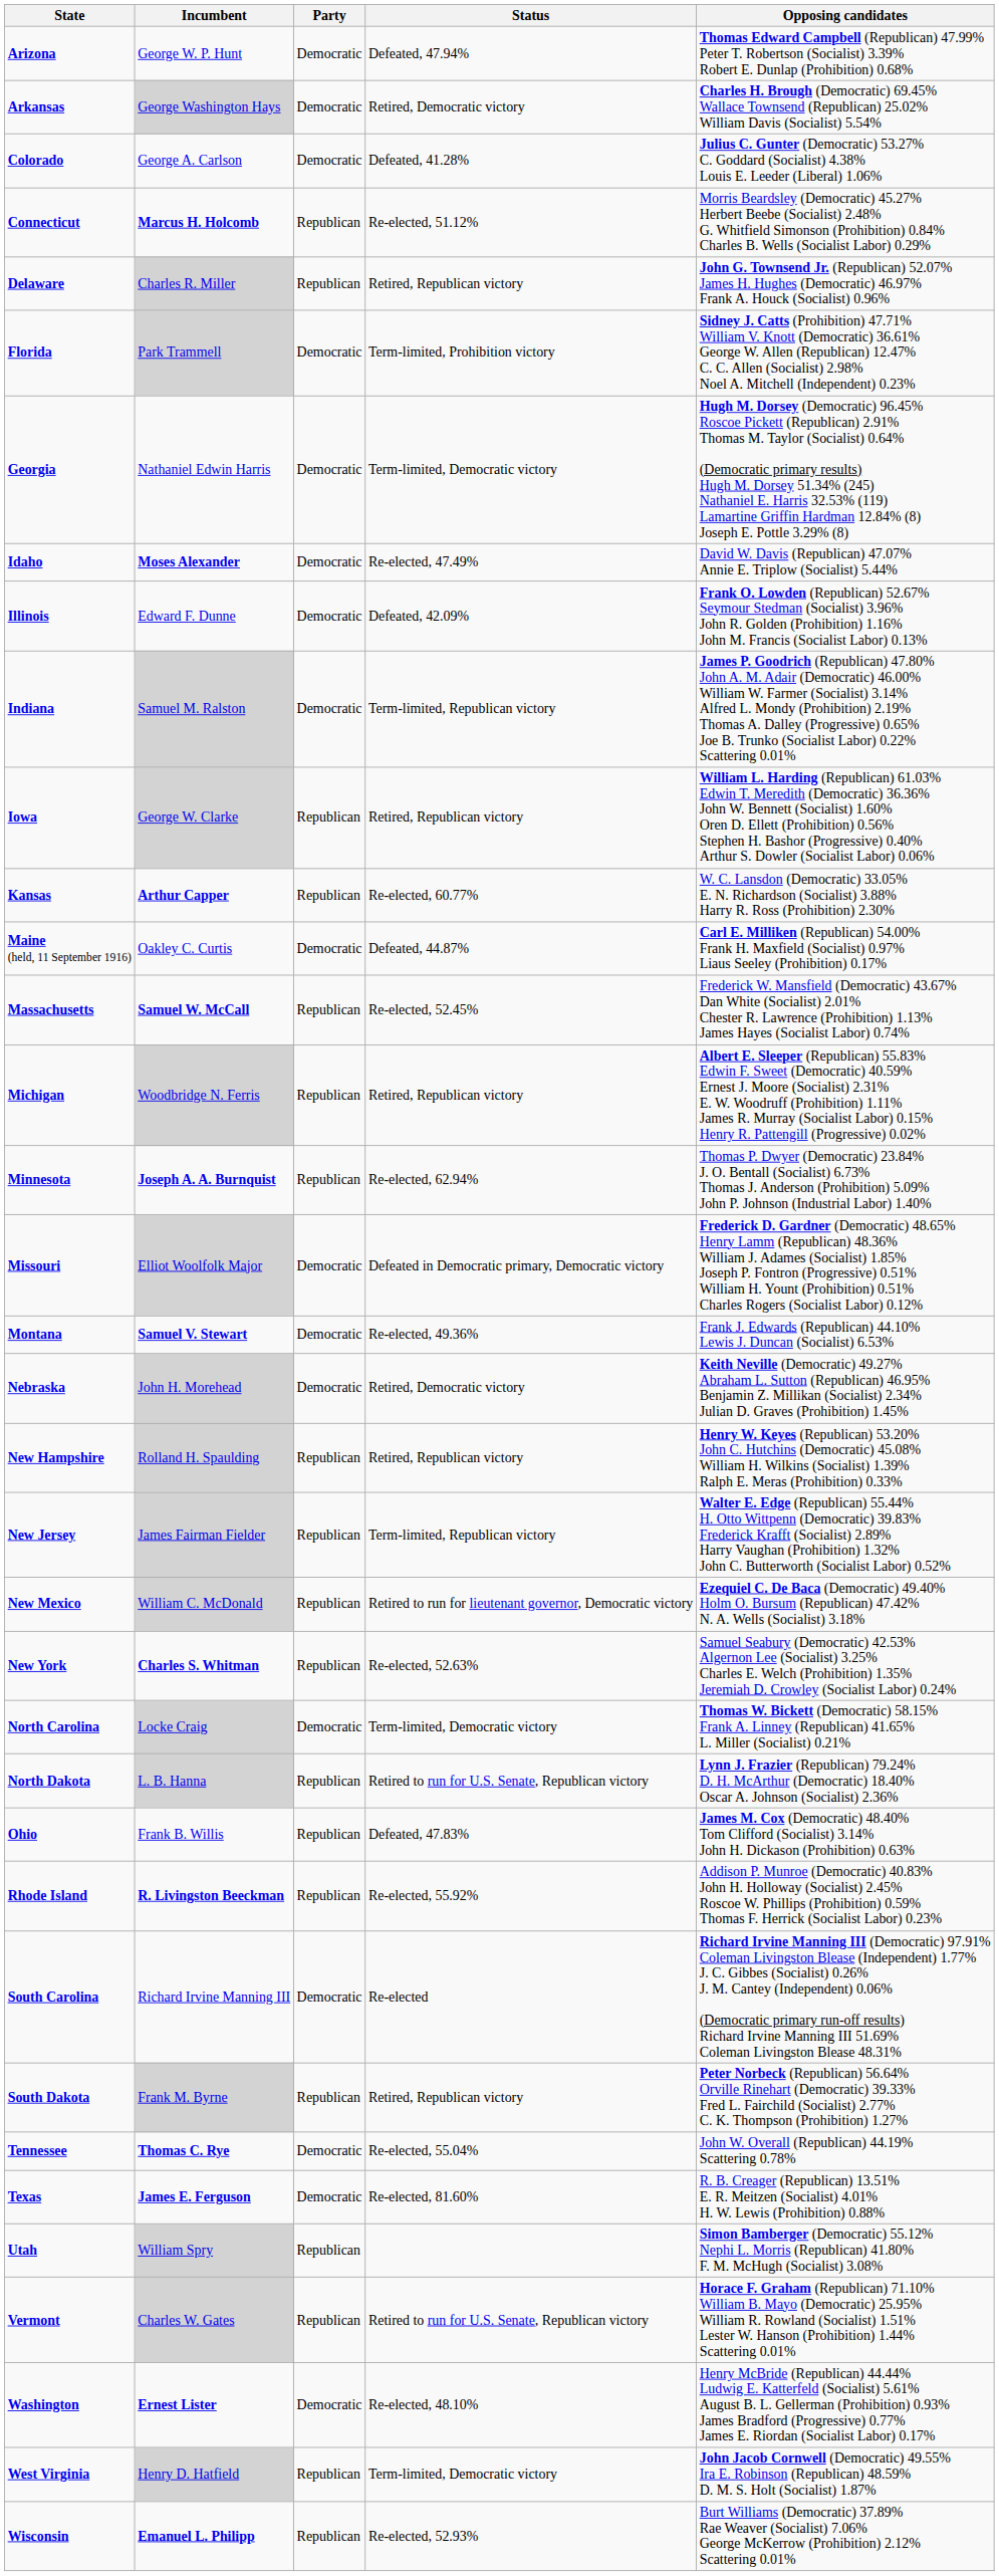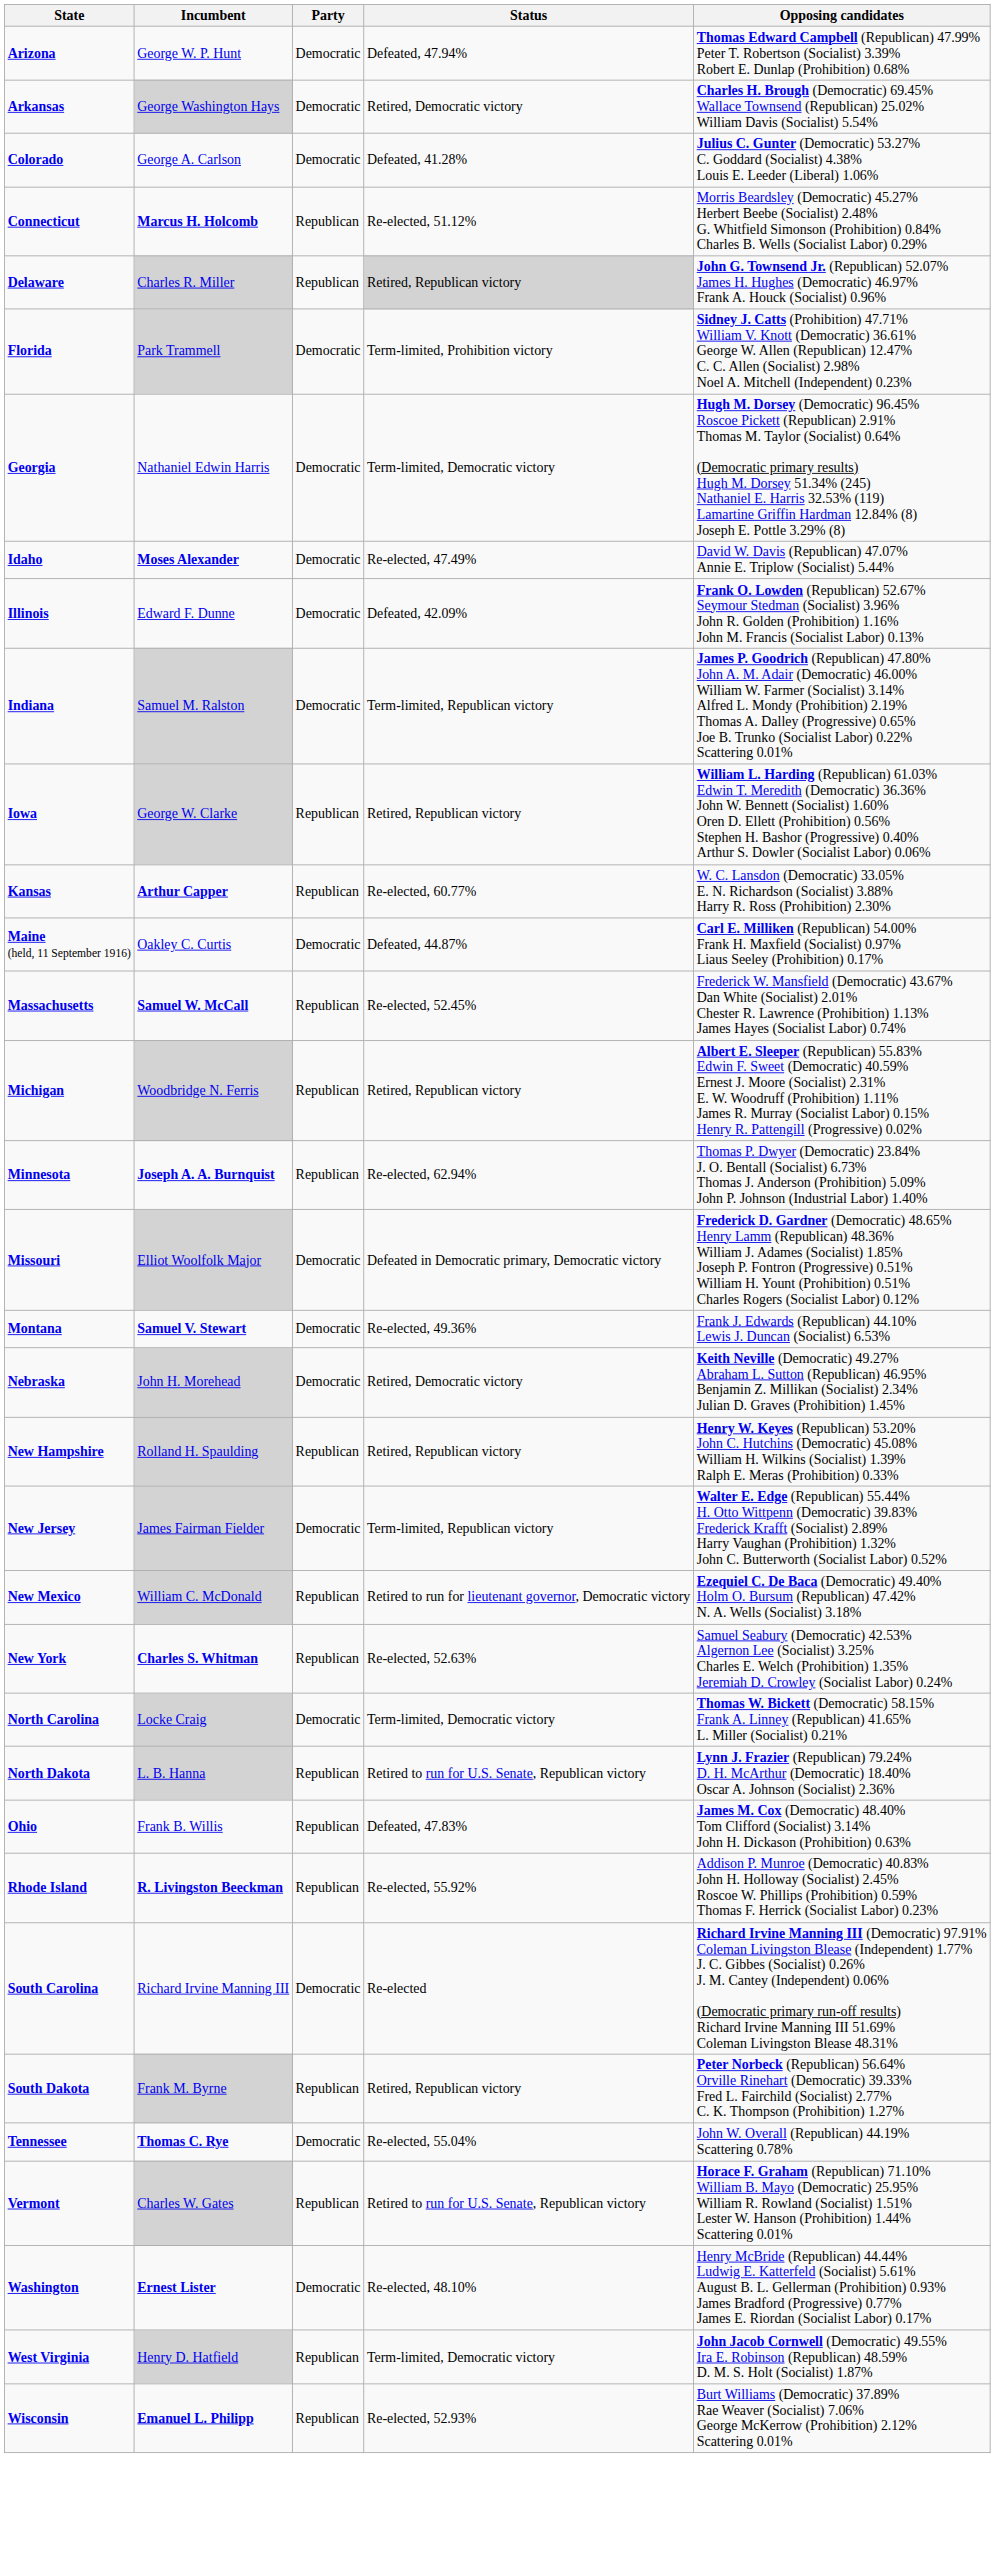 <table class="wikitable">
 <tr>
 <th>State</th>
 <th>Incumbent</th>
 <th>Party</th>
 <th>Status</th>
 <th>Opposing candidates</th>
 </tr>
 <tr>
 <td><strong><a href='#'>Arizona</a></strong></td>
 <td><a href='#'>George W. P. Hunt</a></td>
 <td>Democratic</td>
 <td>Defeated, 47.94%</td>
 <td><strong><a href='#'>Thomas Edward Campbell</a></strong> (Republican) 47.99%<br>Peter T. Robertson (Socialist) 3.39%<br>Robert E. Dunlap (Prohibition) 0.68%<br></td>
 </tr>
 <tr>
 <td><strong><a href='#'>Arkansas</a></strong></td>
 <td bgcolor="lightgrey"><a href='#'>George Washington Hays</a></td>
 <td>Democratic</td>
 <td>Retired, Democratic victory</td>
 <td><strong><a href='#'>Charles H. Brough</a></strong> (Democratic) 69.45%<br><a href='#'>Wallace Townsend</a> (Republican) 25.02%<br>William Davis (Socialist) 5.54%<br></td>
 </tr>
 <tr>
 <td><strong><a href='#'>Colorado</a></strong></td>
 <td><a href='#'>George A. Carlson</a></td>
 <td>Democratic</td>
 <td>Defeated, 41.28%</td>
 <td><strong><a href='#'>Julius C. Gunter</a></strong> (Democratic) 53.27%<br>C. Goddard (Socialist) 4.38%<br>Louis E. Leeder (Liberal) 1.06%<br></td>
 </tr>
 <tr>
 <td><strong><a href='#'>Connecticut</a></strong></td>
 <td><strong><a href='#'>Marcus H. Holcomb</a></strong></td>
 <td>Republican</td>
 <td>Re-elected, 51.12%</td>
 <td><a href='#'>Morris Beardsley</a> (Democratic) 45.27%<br>Herbert Beebe (Socialist) 2.48%<br>G. Whitfield Simonson (Prohibition) 0.84%<br>Charles B. Wells (Socialist Labor) 0.29%<br></td>
 </tr>
 <tr>
 <td><strong><a href='#'>Delaware</a></strong></td>
 <td bgcolor="lightgrey"><a href='#'>Charles R. Miller</a></td>
 <td>Republican</td>
-<td>Retired, Republican victory</td>
+<td style="background: lightgrey;">Retired, Republican victory</td>
 <td><strong><a href='#'>John G. Townsend Jr.</a></strong> (Republican) 52.07%<br><a href='#'>James H. Hughes</a> (Democratic) 46.97%<br>Frank A. Houck (Socialist) 0.96%<br></td>
 </tr>
 <tr>
 <td><strong><a href='#'>Florida</a></strong></td>
 <td bgcolor="lightgrey"><a href='#'>Park Trammell</a></td>
 <td>Democratic</td>
 <td>Term-limited, Prohibition victory</td>
 <td><strong><a href='#'>Sidney J. Catts</a></strong> (Prohibition) 47.71%<br><a href='#'>William V. Knott</a> (Democratic) 36.61%<br>George W. Allen (Republican) 12.47%<br>C. C. Allen (Socialist) 2.98%<br>Noel A. Mitchell (Independent) 0.23%<br></td>
 </tr>
 <tr>
 <td><strong><a href='#'>Georgia</a></strong></td>
 <td><a href='#'>Nathaniel Edwin Harris</a></td>
 <td>Democratic</td>
 <td>Term-limited, Democratic victory</td>
 <td><strong><a href='#'>Hugh M. Dorsey</a></strong> (Democratic) 96.45%<br><a href='#'>Roscoe Pickett</a> (Republican) 2.91%<br>Thomas M. Taylor (Socialist) 0.64%<br><br><u>(Democratic primary results)</u><br><a href='#'>Hugh M. Dorsey</a> 51.34% (245)<br><a href='#'>Nathaniel E. Harris</a> 32.53% (119)<br><a href='#'>Lamartine Griffin Hardman</a> 12.84% (8)<br>Joseph E. Pottle 3.29% (8)<br></td>
 </tr>
 <tr>
 <td><strong><a href='#'>Idaho</a></strong></td>
 <td><strong><a href='#'>Moses Alexander</a></strong></td>
 <td>Democratic</td>
 <td>Re-elected, 47.49%</td>
 <td><a href='#'>David W. Davis</a> (Republican) 47.07%<br>Annie E. Triplow (Socialist) 5.44%<br></td>
 </tr>
 <tr>
 <td><strong><a href='#'>Illinois</a></strong></td>
 <td><a href='#'>Edward F. Dunne</a></td>
 <td>Democratic</td>
 <td>Defeated, 42.09%</td>
 <td><strong><a href='#'>Frank O. Lowden</a></strong> (Republican) 52.67%<br><a href='#'>Seymour Stedman</a> (Socialist) 3.96%<br>John R. Golden (Prohibition) 1.16%<br>John M. Francis (Socialist Labor) 0.13%<br></td>
 </tr>
 <tr>
 <td><strong><a href='#'>Indiana</a></strong></td>
 <td bgcolor="lightgrey"><a href='#'>Samuel M. Ralston</a></td>
 <td>Democratic</td>
 <td>Term-limited, Republican victory</td>
 <td><strong><a href='#'>James P. Goodrich</a></strong> (Republican) 47.80%<br><a href='#'>John A. M. Adair</a> (Democratic) 46.00%<br>William W. Farmer (Socialist) 3.14%<br>Alfred L. Mondy (Prohibition) 2.19%<br>Thomas A. Dalley (Progressive) 0.65%<br>Joe B. Trunko (Socialist Labor) 0.22%<br>Scattering 0.01%<br></td>
 </tr>
 <tr>
 <td><strong><a href='#'>Iowa</a></strong></td>
 <td bgcolor="lightgrey"><a href='#'>George W. Clarke</a></td>
 <td>Republican</td>
 <td>Retired, Republican victory</td>
 <td><strong><a href='#'>William L. Harding</a></strong> (Republican) 61.03%<br><a href='#'>Edwin T. Meredith</a> (Democratic) 36.36%<br>John W. Bennett (Socialist) 1.60%<br>Oren D. Ellett (Prohibition) 0.56%<br>Stephen H. Bashor (Progressive) 0.40%<br>Arthur S. Dowler (Socialist Labor) 0.06%<br></td>
 </tr>
 <tr>
 <td><strong><a href='#'>Kansas</a></strong></td>
 <td><strong><a href='#'>Arthur Capper</a></strong></td>
 <td>Republican</td>
 <td>Re-elected, 60.77%</td>
 <td><a href='#'>W. C. Lansdon</a> (Democratic) 33.05%<br>E. N. Richardson (Socialist) 3.88%<br>Harry R. Ross (Prohibition) 2.30%<br></td>
 </tr>
 <tr>
 <td><strong><a href='#'>Maine</a></strong><br><small>(held, 11 September 1916)</small></td>
 <td><a href='#'>Oakley C. Curtis</a></td>
 <td>Democratic</td>
 <td>Defeated, 44.87%</td>
 <td><strong><a href='#'>Carl E. Milliken</a></strong> (Republican) 54.00%<br>Frank H. Maxfield (Socialist) 0.97%<br>Liaus Seeley (Prohibition) 0.17%<br></td>
 </tr>
 <tr>
 <td><strong><a href='#'>Massachusetts</a></strong></td>
 <td><strong><a href='#'>Samuel W. McCall</a></strong></td>
 <td>Republican</td>
 <td>Re-elected, 52.45%</td>
 <td><a href='#'>Frederick W. Mansfield</a> (Democratic) 43.67%<br>Dan White (Socialist) 2.01%<br>Chester R. Lawrence (Prohibition) 1.13%<br>James Hayes (Socialist Labor) 0.74%<br></td>
 </tr>
 <tr>
 <td><strong><a href='#'>Michigan</a></strong></td>
 <td bgcolor="lightgrey"><a href='#'>Woodbridge N. Ferris</a></td>
 <td>Republican</td>
 <td>Retired, Republican victory</td>
 <td><strong><a href='#'>Albert E. Sleeper</a></strong> (Republican) 55.83%<br><a href='#'>Edwin F. Sweet</a> (Democratic) 40.59%<br>Ernest J. Moore (Socialist) 2.31%<br>E. W. Woodruff (Prohibition) 1.11%<br>James R. Murray (Socialist Labor) 0.15%<br><a href='#'>Henry R. Pattengill</a> (Progressive) 0.02%<br></td>
 </tr>
 <tr>
 <td><strong><a href='#'>Minnesota</a></strong></td>
 <td><strong><a href='#'>Joseph A. A. Burnquist</a></strong></td>
 <td>Republican</td>
 <td>Re-elected, 62.94%</td>
 <td><a href='#'>Thomas P. Dwyer</a> (Democratic) 23.84%<br>J. O. Bentall (Socialist) 6.73%<br>Thomas J. Anderson (Prohibition) 5.09%<br>John P. Johnson (Industrial Labor) 1.40%<br></td>
 </tr>
 <tr>
 <td><strong><a href='#'>Missouri</a></strong></td>
 <td bgcolor="lightgrey"><a href='#'>Elliot Woolfolk Major</a></td>
 <td>Democratic</td>
 <td>Defeated in Democratic primary, Democratic victory</td>
 <td><strong><a href='#'>Frederick D. Gardner</a></strong> (Democratic) 48.65%<br><a href='#'>Henry Lamm</a> (Republican) 48.36%<br>William J. Adames (Socialist) 1.85%<br>Joseph P. Fontron (Progressive) 0.51%<br>William H. Yount (Prohibition) 0.51%<br>Charles Rogers (Socialist Labor) 0.12%<br></td>
 </tr>
 <tr>
 <td><strong><a href='#'>Montana</a></strong></td>
 <td><strong><a href='#'>Samuel V. Stewart</a></strong></td>
 <td>Democratic</td>
 <td>Re-elected, 49.36%</td>
 <td><a href='#'>Frank J. Edwards</a> (Republican) 44.10%<br><a href='#'>Lewis J. Duncan</a> (Socialist) 6.53%<br></td>
 </tr>
 <tr>
 <td><strong><a href='#'>Nebraska</a></strong></td>
 <td bgcolor="lightgrey"><a href='#'>John H. Morehead</a></td>
 <td>Democratic</td>
 <td>Retired, Democratic victory</td>
 <td><strong><a href='#'>Keith Neville</a></strong> (Democratic) 49.27%<br><a href='#'>Abraham L. Sutton</a> (Republican) 46.95%<br>Benjamin Z. Millikan (Socialist) 2.34%<br>Julian D. Graves (Prohibition) 1.45%<br></td>
 </tr>
 <tr>
 <td><strong><a href='#'>New Hampshire</a></strong></td>
 <td bgcolor="lightgrey"><a href='#'>Rolland H. Spaulding</a></td>
 <td>Republican</td>
 <td>Retired, Republican victory</td>
 <td><strong><a href='#'>Henry W. Keyes</a></strong> (Republican) 53.20%<br><a href='#'>John C. Hutchins</a> (Democratic) 45.08%<br>William H. Wilkins (Socialist) 1.39%<br>Ralph E. Meras (Prohibition) 0.33%<br></td>
 </tr>
 <tr>
 <td><strong><a href='#'>New Jersey</a></strong></td>
 <td bgcolor="lightgrey"><a href='#'>James Fairman Fielder</a></td>
-<td>Republican</td>
+<td>Democratic</td>
 <td>Term-limited, Republican victory</td>
 <td><strong><a href='#'>Walter E. Edge</a></strong> (Republican) 55.44%<br><a href='#'>H. Otto Wittpenn</a> (Democratic) 39.83%<br><a href='#'>Frederick Krafft</a> (Socialist) 2.89%<br>Harry Vaughan (Prohibition) 1.32%<br>John C. Butterworth (Socialist Labor) 0.52%<br></td>
 </tr>
 <tr>
 <td><strong><a href='#'>New Mexico</a></strong></td>
 <td bgcolor="lightgrey"><a href='#'>William C. McDonald</a></td>
 <td>Republican</td>
 <td>Retired to run for <a href='#'>lieutenant governor</a>, Democratic victory</td>
 <td><strong><a href='#'>Ezequiel C. De Baca</a></strong> (Democratic) 49.40%<br><a href='#'>Holm O. Bursum</a> (Republican) 47.42%<br>N. A. Wells (Socialist) 3.18%<br></td>
 </tr>
 <tr>
 <td><strong><a href='#'>New York</a></strong></td>
 <td><strong><a href='#'>Charles S. Whitman</a></strong></td>
 <td>Republican</td>
 <td>Re-elected, 52.63%</td>
 <td><a href='#'>Samuel Seabury</a> (Democratic) 42.53%<br><a href='#'>Algernon Lee</a> (Socialist) 3.25%<br>Charles E. Welch (Prohibition) 1.35%<br><a href='#'>Jeremiah D. Crowley</a> (Socialist Labor) 0.24%<br></td>
 </tr>
 <tr>
 <td><strong><a href='#'>North Carolina</a></strong></td>
 <td bgcolor="lightgrey"><a href='#'>Locke Craig</a></td>
 <td>Democratic</td>
 <td>Term-limited, Democratic victory</td>
 <td><strong><a href='#'>Thomas W. Bickett</a></strong> (Democratic) 58.15%<br><a href='#'>Frank A. Linney</a> (Republican) 41.65%<br>L. Miller (Socialist) 0.21%<br></td>
 </tr>
 <tr>
 <td><strong><a href='#'>North Dakota</a></strong></td>
 <td bgcolor="lightgrey"><a href='#'>L. B. Hanna</a></td>
 <td>Republican</td>
 <td>Retired to <a href='#'>run for U.S. Senate</a>, Republican victory</td>
 <td><strong><a href='#'>Lynn J. Frazier</a></strong> (Republican) 79.24%<br><a href='#'>D. H. McArthur</a> (Democratic) 18.40%<br>Oscar A. Johnson (Socialist) 2.36%<br></td>
 </tr>
 <tr>
 <td><strong><a href='#'>Ohio</a></strong></td>
 <td><a href='#'>Frank B. Willis</a></td>
 <td>Republican</td>
 <td>Defeated, 47.83%</td>
 <td><strong><a href='#'>James M. Cox</a></strong> (Democratic) 48.40%<br>Tom Clifford (Socialist) 3.14%<br>John H. Dickason (Prohibition) 0.63%<br></td>
 </tr>
 <tr>
 <td><strong><a href='#'>Rhode Island</a></strong></td>
 <td><strong><a href='#'>R. Livingston Beeckman</a></strong></td>
 <td>Republican</td>
 <td>Re-elected, 55.92%</td>
 <td><a href='#'>Addison P. Munroe</a> (Democratic) 40.83%<br>John H. Holloway (Socialist) 2.45%<br>Roscoe W. Phillips (Prohibition) 0.59%<br>Thomas F. Herrick (Socialist Labor) 0.23%<br></td>
 </tr>
 <tr>
 <td><strong><a href='#'>South Carolina</a></strong></td>
 <td><a href='#'>Richard Irvine Manning III</a></td>
 <td>Democratic</td>
 <td>Re-elected</td>
 <td><strong><a href='#'>Richard Irvine Manning III</a></strong> (Democratic) 97.91%<br><a href='#'>Coleman Livingston Blease</a> (Independent) 1.77%<br>J. C. Gibbes (Socialist) 0.26%<br>J. M. Cantey (Independent) 0.06%<br><br><u>(Democratic primary run-off results)</u><br>Richard Irvine Manning III 51.69%<br>Coleman Livingston Blease 48.31%<br></td>
 </tr>
 <tr>
 <td><strong><a href='#'>South Dakota</a></strong></td>
 <td bgcolor="lightgrey"><a href='#'>Frank M. Byrne</a></td>
 <td>Republican</td>
 <td>Retired, Republican victory</td>
 <td><strong><a href='#'>Peter Norbeck</a></strong> (Republican) 56.64%<br><a href='#'>Orville Rinehart</a> (Democratic) 39.33%<br>Fred L. Fairchild (Socialist) 2.77%<br>C. K. Thompson (Prohibition) 1.27%<br></td>
 </tr>
 <tr>
 <td><strong><a href='#'>Tennessee</a></strong></td>
 <td><strong><a href='#'>Thomas C. Rye</a></strong></td>
 <td>Democratic</td>
 <td>Re-elected, 55.04%</td>
 <td><a href='#'>John W. Overall</a> (Republican) 44.19%<br>Scattering 0.78%<br></td>
 </tr>
 <tr>
-<td><strong><a href='#'>Texas</a></strong></td>
-<td><strong><a href='#'>James E. Ferguson</a></strong></td>
-<td>Democratic</td>
-<td>Re-elected, 81.60%</td>
-<td><a href='#'>R. B. Creager</a> (Republican) 13.51%<br>E. R. Meitzen (Socialist) 4.01%<br>H. W. Lewis (Prohibition) 0.88%<br></td>
-</tr>
-<tr>
-<td><strong><a href='#'>Utah</a></strong></td>
-<td bgcolor="lightgrey"><a href='#'>William Spry</a></td>
-<td>Republican</td>
-<td></td>
-<td><strong><a href='#'>Simon Bamberger</a></strong> (Democratic) 55.12%<br><a href='#'>Nephi L. Morris</a> (Republican) 41.80%<br>F. M. McHugh (Socialist) 3.08%<br></td>
-</tr>
-<tr>
 <td><strong><a href='#'>Vermont</a></strong></td>
 <td bgcolor="lightgrey"><a href='#'>Charles W. Gates</a></td>
 <td>Republican</td>
 <td>Retired to <a href='#'>run for U.S. Senate</a>, Republican victory</td>
 <td><strong><a href='#'>Horace F. Graham</a></strong> (Republican) 71.10%<br><a href='#'>William B. Mayo</a> (Democratic) 25.95%<br>William R. Rowland (Socialist) 1.51%<br>Lester W. Hanson (Prohibition) 1.44%<br>Scattering 0.01%<br></td>
 </tr>
 <tr>
 <td><strong><a href='#'>Washington</a></strong></td>
 <td><strong><a href='#'>Ernest Lister</a></strong></td>
 <td>Democratic</td>
 <td>Re-elected, 48.10%</td>
 <td><a href='#'>Henry McBride</a> (Republican) 44.44%<br><a href='#'>Ludwig E. Katterfeld</a> (Socialist) 5.61%<br>August B. L. Gellerman (Prohibition) 0.93%<br>James Bradford (Progressive) 0.77%<br>James E. Riordan (Socialist Labor) 0.17%<br></td>
 </tr>
 <tr>
 <td><strong><a href='#'>West Virginia</a></strong></td>
 <td bgcolor="lightgrey"><a href='#'>Henry D. Hatfield</a></td>
 <td>Republican</td>
 <td>Term-limited, Democratic victory</td>
 <td><strong><a href='#'>John Jacob Cornwell</a></strong> (Democratic) 49.55%<br><a href='#'>Ira E. Robinson</a> (Republican) 48.59%<br>D. M. S. Holt (Socialist) 1.87%<br></td>
 </tr>
 <tr>
 <td><strong><a href='#'>Wisconsin</a></strong></td>
 <td><strong><a href='#'>Emanuel L. Philipp</a></strong></td>
 <td>Republican</td>
 <td>Re-elected, 52.93%</td>
 <td><a href='#'>Burt Williams</a> (Democratic) 37.89%<br>Rae Weaver (Socialist) 7.06%<br>George McKerrow (Prohibition) 2.12%<br>Scattering 0.01%<br></td>
 </tr>
 </table>
